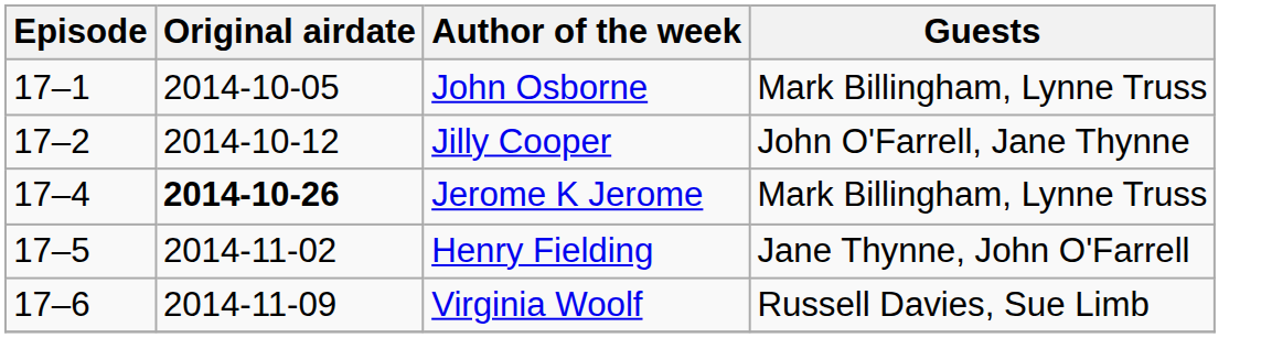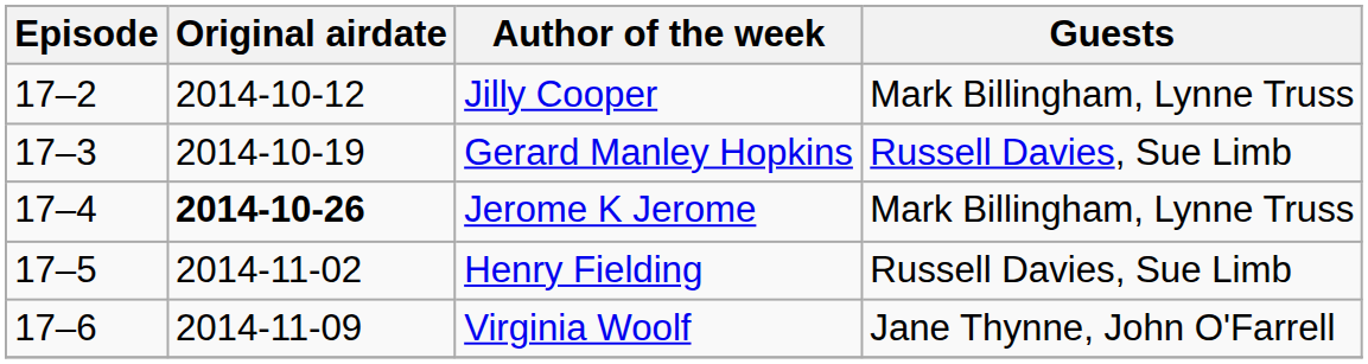 <table class="wikitable">
 <tr>
 <th>Episode</th>
 <th>Original airdate</th>
 <th>Author of the week</th>
 <th>Guests</th>
 </tr>
 <tr>
-<td>17–1</td>
-<td>2014-10-05</td>
-<td><a href='#'>John Osborne</a></td>
+<td>17–2</td>
+<td>2014-10-12</td>
+<td><a href='#'>Jilly Cooper</a></td>
 <td>Mark Billingham, Lynne Truss</td>
 </tr>
 <tr>
-<td>17–2</td>
-<td>2014-10-12</td>
-<td><a href='#'>Jilly Cooper</a></td>
-<td>John O'Farrell, Jane Thynne</td>
+<td>17–3</td>
+<td>2014-10-19</td>
+<td><a href='#'>Gerard Manley Hopkins</a></td>
+<td><a href='#'>Russell Davies</a>, Sue Limb</td>
 </tr>
 <tr>
 <td>17–4</td>
 <td><strong>2014-10-26</strong></td>
 <td><a href='#'>Jerome K Jerome</a></td>
 <td>Mark Billingham, Lynne Truss</td>
 </tr>
 <tr>
 <td>17–5</td>
 <td>2014-11-02</td>
 <td><a href='#'>Henry Fielding</a></td>
-<td>Jane Thynne, John O'Farrell</td>
+<td>Russell Davies, Sue Limb</td>
 </tr>
 <tr>
 <td>17–6</td>
 <td>2014-11-09</td>
 <td><a href='#'>Virginia Woolf</a></td>
-<td>Russell Davies, Sue Limb</td>
+<td>Jane Thynne, John O'Farrell</td>
 </tr>
 <tr>
 </tr>
 </table>
